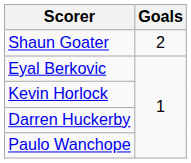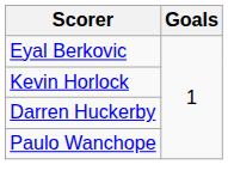 <table class="wikitable">
 <tr>
 <th>Scorer</th>
 <th>Goals</th>
-</tr>
-<tr>
-<td> <a href='#'>Shaun Goater</a></td>
-<td align=center>2</td>
 </tr>
 <tr>
 <td> <a href='#'>Eyal Berkovic</a></td>
 <td rowspan="4" align=center>1</td>
 </tr>
 <tr>
 <td> <a href='#'>Kevin Horlock</a></td>
 </tr>
 <tr>
 <td> <a href='#'>Darren Huckerby</a></td>
 </tr>
 <tr>
 <td> <a href='#'>Paulo Wanchope</a></td>
 </tr>
 </table>
